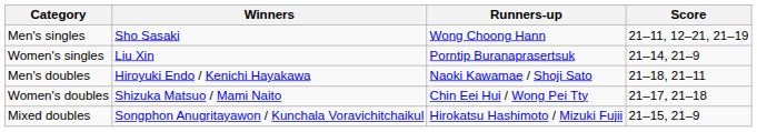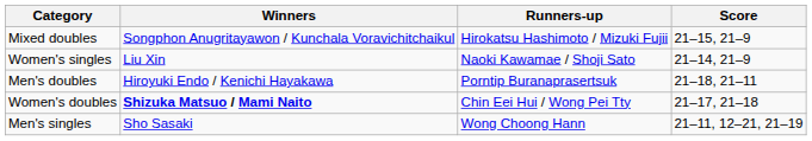 <table class=wikitable style="white-space:nowrap;">
 <tr>
 <th>Category</th>
 <th>Winners</th>
 <th>Runners-up</th>
 <th>Score</th>
 </tr>
 <tr>
+<td>Mixed doubles</td>
+<td> <a href='#'>Songphon Anugritayawon</a> / <a href='#'>Kunchala Voravichitchaikul</a></td>
+<td> <a href='#'>Hirokatsu Hashimoto</a> / <a href='#'>Mizuki Fujii</a></td>
+<td>21–15, 21–9</td>
+</tr>
+<tr>
+<td>Women's singles</td>
+<td> <a href='#'>Liu Xin</a></td>
+<td> <a href='#'>Naoki Kawamae</a> / <a href='#'>Shoji Sato</a></td>
+<td>21–14, 21–9</td>
+</tr>
+<tr>
+<td>Men's doubles</td>
+<td> <a href='#'>Hiroyuki Endo</a> / <a href='#'>Kenichi Hayakawa</a></td>
+<td> <a href='#'>Porntip Buranaprasertsuk</a></td>
+<td>21–18, 21–11</td>
+</tr>
+<tr>
+<td>Women's doubles</td>
+<td><strong> <a href='#'>Shizuka Matsuo</a> / <a href='#'>Mami Naito</a></strong></td>
+<td> <a href='#'>Chin Eei Hui</a> / <a href='#'>Wong Pei Tty</a></td>
+<td>21–17, 21–18</td>
+</tr>
+<tr>
 <td>Men's singles</td>
 <td> <a href='#'>Sho Sasaki</a></td>
 <td> <a href='#'>Wong Choong Hann</a></td>
 <td>21–11, 12–21, 21–19</td>
 </tr>
-<tr>
-<td>Women's singles</td>
-<td> <a href='#'>Liu Xin</a></td>
-<td> <a href='#'>Porntip Buranaprasertsuk</a></td>
-<td>21–14, 21–9</td>
-</tr>
-<tr>
-<td>Men's doubles</td>
-<td> <a href='#'>Hiroyuki Endo</a> / <a href='#'>Kenichi Hayakawa</a></td>
-<td> <a href='#'>Naoki Kawamae</a> / <a href='#'>Shoji Sato</a></td>
-<td>21–18, 21–11</td>
-</tr>
-<tr>
-<td>Women's doubles</td>
-<td> <a href='#'>Shizuka Matsuo</a> / <a href='#'>Mami Naito</a></td>
-<td> <a href='#'>Chin Eei Hui</a> / <a href='#'>Wong Pei Tty</a></td>
-<td>21–17, 21–18</td>
-</tr>
-<tr>
-<td>Mixed doubles</td>
-<td> <a href='#'>Songphon Anugritayawon</a> / <a href='#'>Kunchala Voravichitchaikul</a></td>
-<td> <a href='#'>Hirokatsu Hashimoto</a> / <a href='#'>Mizuki Fujii</a></td>
-<td>21–15, 21–9</td>
-</tr>
 </table>
